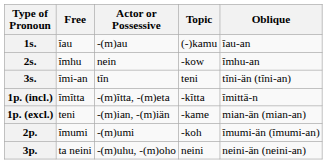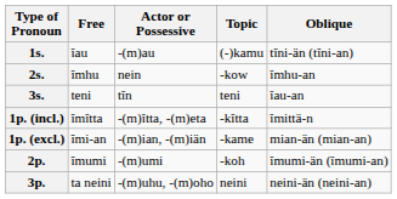 <table class="wikitable">
 <tr>
 <th>Type of<br> Pronoun</th>
 <th c=01>Free</th>
 <th c=02>Actor or <br>Possessive</th>
 <th c=03>Topic</th>
 <th c=04>Oblique</th>
 </tr>
 <tr>
 <th>1s.</th>
 <td c=01>ĭau</td>
 <td c=02>-(m)au</td>
 <td c=03>(-)kamu</td>
-<td c=04>ĭau-an</td>
+<td c=04>tĭni-än (tĭni-an)</td>
 </tr>
 <tr>
 <th>2s.</th>
 <td c=01>ĭmhu</td>
 <td c=02>nein</td>
 <td c=03>-kow</td>
 <td c=04>ĭmhu-an</td>
 </tr>
 <tr>
 <th>3s.</th>
-<td c=01>ĭmi-an</td>
+<td c=01>teni</td>
 <td c=02>tĭn</td>
 <td c=03>teni</td>
-<td c=04>tĭni-än (tĭni-an)</td>
+<td c=04>ĭau-an</td>
 </tr>
 <tr>
 <th>1p. (incl.)</th>
 <td c=01>ĭmĭtta</td>
 <td c=02>-(m)ĭtta, -(m)eta</td>
 <td c=03>-kĭtta</td>
 <td c=04>ĭmittä-n</td>
 </tr>
 <tr>
 <th>1p. (excl.)</th>
-<td c=01>teni</td>
+<td c=01>ĭmi-an</td>
 <td c=02>-(m)ian, -(m)iän</td>
 <td c=03>-kame</td>
 <td c=04>mian-än (mian-an)</td>
 </tr>
 <tr>
 <th>2p.</th>
 <td c=01>ĭmumi</td>
 <td c=02>-(m)umi</td>
 <td c=03>-koh</td>
 <td c=04>ĭmumi-än (ĭmumi-an)</td>
 </tr>
 <tr>
 <th>3p.</th>
 <td c=01>ta neini</td>
 <td c=02>-(m)uhu, -(m)oho</td>
 <td c=03>neini</td>
 <td c=04>neini-än (neini-an)</td>
 </tr>
 </table>
